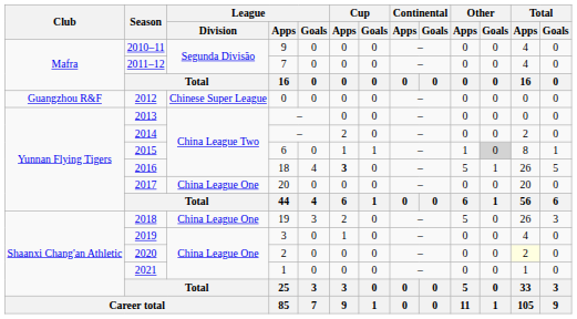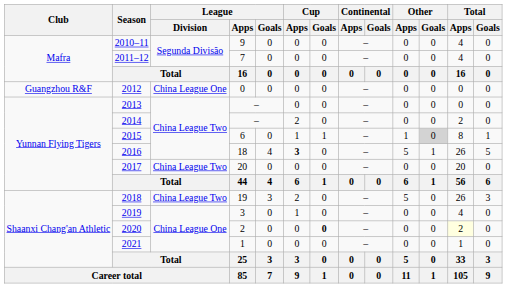 <table class="wikitable" style="text-align: center">
 <tr>
 <th rowspan="2">Club</th>
 <th rowspan="2">Season</th>
 <th colspan="3">League</th>
 <th colspan="2">Cup</th>
 <th colspan="2">Continental</th>
 <th colspan="2">Other</th>
 <th colspan="2">Total</th>
 </tr>
 <tr>
 <th>Division</th>
 <th>Apps</th>
 <th>Goals</th>
 <th>Apps</th>
 <th>Goals</th>
 <th>Apps</th>
 <th>Goals</th>
 <th>Apps</th>
 <th>Goals</th>
 <th>Apps</th>
 <th>Goals</th>
 </tr>
 <tr>
 <td rowspan="3"><a href='#'>Mafra</a></td>
 <td><a href='#'>2010–11</a></td>
 <td rowspan="2"><a href='#'>Segunda Divisão</a></td>
 <td>9</td>
 <td>0</td>
 <td>0</td>
 <td>0</td>
 <td colspan="2">–</td>
 <td>0</td>
 <td>0</td>
 <td>4</td>
 <td>0</td>
 </tr>
 <tr>
 <td><a href='#'>2011–12</a></td>
 <td>7</td>
 <td>0</td>
 <td>0</td>
 <td>0</td>
 <td colspan="2">–</td>
 <td>0</td>
 <td>0</td>
 <td>4</td>
 <td>0</td>
 </tr>
 <tr>
 <th colspan=2>Total</th>
 <th>16</th>
 <th>0</th>
 <th>0</th>
 <th>0</th>
 <th>0</th>
 <th>0</th>
 <th>0</th>
 <th>0</th>
 <th>16</th>
 <th>0</th>
 </tr>
 <tr>
 <td><a href='#'>Guangzhou R&F</a></td>
 <td><a href='#'>2012</a></td>
-<td><a href='#'>Chinese Super League</a></td>
+<td><a href='#'>China League One</a></td>
 <td>0</td>
 <td>0</td>
 <td>0</td>
 <td>0</td>
 <td colspan="2">–</td>
 <td>0</td>
 <td>0</td>
 <td>0</td>
 <td>0</td>
 </tr>
 <tr>
 <td rowspan="6"><a href='#'>Yunnan Flying Tigers</a></td>
 <td><a href='#'>2013</a></td>
 <td rowspan="4"><a href='#'>China League Two</a></td>
 <td colspan="2">–</td>
 <td>0</td>
 <td>0</td>
 <td colspan="2">–</td>
 <td>0</td>
 <td>0</td>
 <td>0</td>
 <td>0</td>
 </tr>
 <tr>
 <td><a href='#'>2014</a></td>
 <td colspan="2">–</td>
 <td>2</td>
 <td>0</td>
 <td colspan="2">–</td>
 <td>0</td>
 <td>0</td>
 <td>2</td>
 <td>0</td>
 </tr>
 <tr>
 <td><a href='#'>2015</a></td>
 <td>6</td>
 <td>0</td>
 <td>1</td>
 <td>1</td>
 <td colspan="2">–</td>
 <td>1</td>
 <td style="background: lightgrey;">0</td>
 <td>8</td>
 <td>1</td>
 </tr>
 <tr>
 <td><a href='#'>2016</a></td>
 <td>18</td>
 <td>4</td>
 <td><strong>3</strong></td>
 <td>0</td>
 <td colspan="2">–</td>
 <td>5</td>
 <td>1</td>
 <td>26</td>
 <td>5</td>
 </tr>
 <tr>
 <td><a href='#'>2017</a></td>
-<td><a href='#'>China League One</a></td>
+<td><a href='#'>China League Two</a></td>
 <td>20</td>
 <td>0</td>
 <td>0</td>
 <td>0</td>
 <td colspan="2">–</td>
 <td>0</td>
 <td>0</td>
 <td>20</td>
 <td>0</td>
 </tr>
 <tr>
 <th colspan=2>Total</th>
 <th>44</th>
 <th>4</th>
 <th>6</th>
 <th>1</th>
 <th>0</th>
 <th>0</th>
 <th>6</th>
 <th>1</th>
 <th>56</th>
 <th>6</th>
 </tr>
 <tr>
 <td rowspan="5"><a href='#'>Shaanxi Chang'an Athletic</a></td>
 <td><a href='#'>2018</a></td>
-<td><a href='#'>China League One</a></td>
+<td><a href='#'>China League Two</a></td>
 <td>19</td>
 <td>3</td>
 <td>2</td>
 <td>0</td>
 <td colspan="2">–</td>
 <td>5</td>
 <td>0</td>
 <td>26</td>
 <td>3</td>
 </tr>
 <tr>
 <td><a href='#'>2019</a></td>
 <td rowspan="3"><a href='#'>China League One</a></td>
 <td>3</td>
 <td>0</td>
 <td>1</td>
 <td>0</td>
 <td colspan="2">–</td>
 <td>0</td>
 <td>0</td>
 <td>4</td>
 <td>0</td>
 </tr>
 <tr>
 <td><a href='#'>2020</a></td>
 <td>2</td>
 <td>0</td>
 <td>0</td>
-<td>0</td>
+<td><strong>0</strong></td>
 <td colspan="2">–</td>
 <td>0</td>
 <td>0</td>
 <td style="background: lightyellow;">2</td>
 <td>0</td>
 </tr>
 <tr>
 <td><a href='#'>2021</a></td>
 <td>1</td>
 <td>0</td>
 <td>0</td>
 <td>0</td>
 <td colspan="2">–</td>
 <td>0</td>
 <td>0</td>
 <td>1</td>
 <td>0</td>
 </tr>
 <tr>
 <th colspan=2>Total</th>
 <th>25</th>
 <th>3</th>
 <th>3</th>
 <th>0</th>
 <th>0</th>
 <th>0</th>
 <th>5</th>
 <th>0</th>
 <th>33</th>
 <th>3</th>
 </tr>
 <tr>
 <th colspan=3>Career total</th>
 <th>85</th>
 <th>7</th>
 <th>9</th>
 <th>1</th>
 <th>0</th>
 <th>0</th>
 <th>11</th>
 <th>1</th>
 <th>105</th>
 <th>9</th>
 </tr>
 </table>
